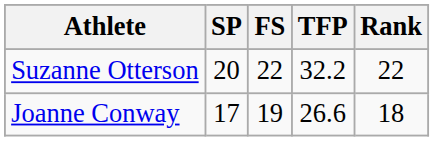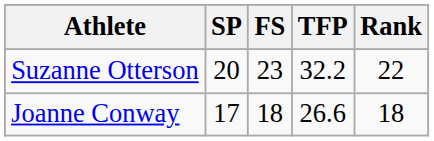 <table class="wikitable" border="1" style="font-size:90%">
 <tr>
 <th>Athlete</th>
 <th>SP</th>
 <th>FS</th>
 <th>TFP</th>
 <th>Rank</th>
 </tr>
 <tr align=center>
 <td align=left><a href='#'>Suzanne Otterson</a></td>
 <td>20</td>
-<td>22</td>
+<td>23</td>
 <td>32.2</td>
 <td>22</td>
 </tr>
 <tr align=center>
 <td align=left><a href='#'>Joanne Conway</a></td>
 <td>17</td>
-<td>19</td>
+<td>18</td>
 <td>26.6</td>
 <td>18</td>
 </tr>
 </table>
